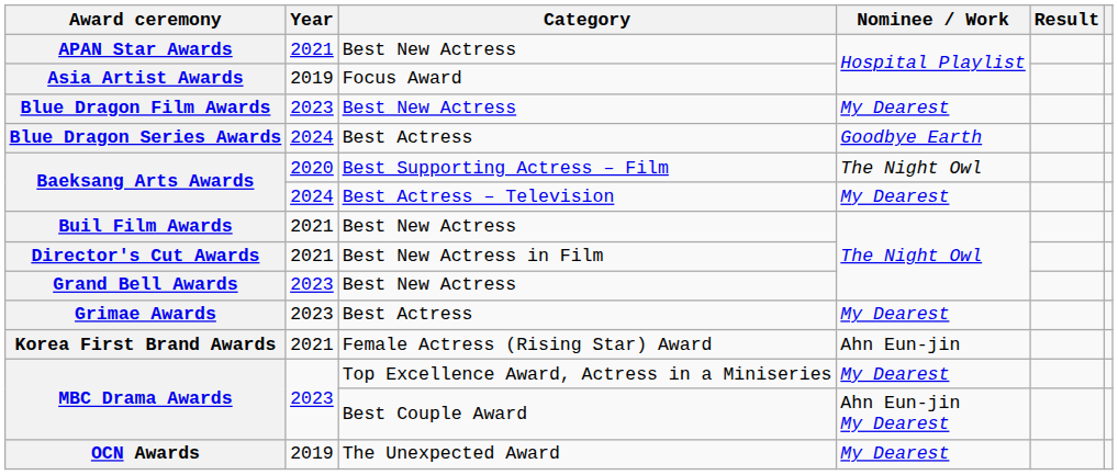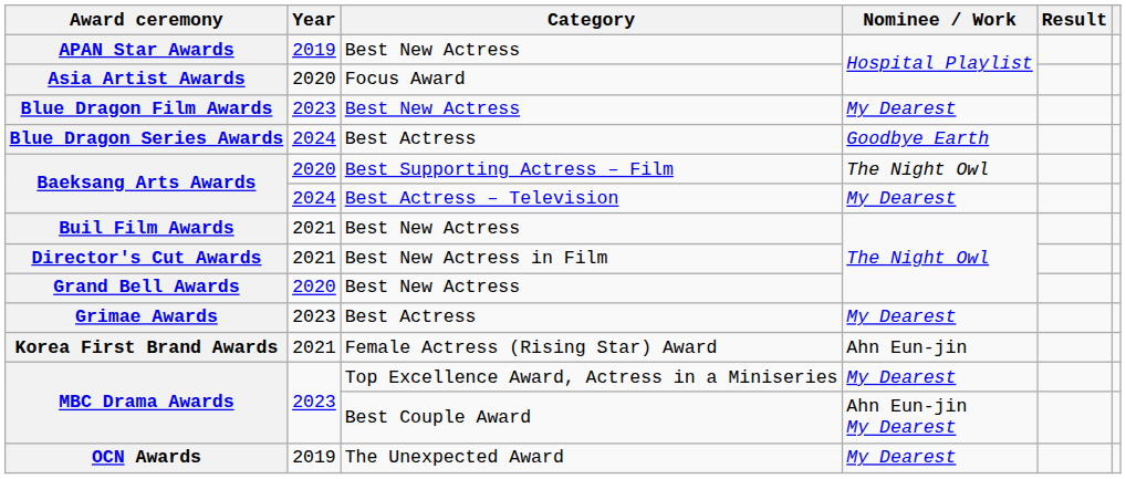 <table class="wikitable plainrowheaders sortable">
 <tr>
 <th scope="col">Award ceremony</th>
 <th scope="col">Year</th>
 <th scope="col">Category</th>
 <th scope="col">Nominee / Work</th>
 <th scope="col">Result</th>
 <th scope="col" class="unsortable"></th>
 </tr>
 <tr>
 <th scope="row"><a href='#'>APAN Star Awards</a></th>
-<td style="text-align:center"><a href='#'>2021</a></td>
+<td style="text-align:center"><a href='#'>2019</a></td>
 <td>Best New Actress</td>
 <td rowspan="2"><em><a href='#'>Hospital Playlist</a></em></td>
 <td></td>
 <td style="text-align:center"></td>
 </tr>
 <tr>
 <th scope="row"><a href='#'>Asia Artist Awards</a></th>
-<td style="text-align:center">2019</td>
+<td style="text-align:center">2020</td>
 <td>Focus Award</td>
 <td></td>
 <td style="text-align:center"></td>
 </tr>
 <tr>
 <th scope="row" rowspan="1"><a href='#'>Blue Dragon Film Awards</a></th>
 <td style="text-align:center"><a href='#'>2023</a></td>
 <td><a href='#'>Best New Actress</a></td>
 <td><em><a href='#'>My Dearest</a></em></td>
 <td></td>
 <td style="text-align:center"></td>
 </tr>
 <tr>
 <th scope="row"><a href='#'>Blue Dragon Series Awards</a></th>
 <td style="text-align:center"><a href='#'>2024</a></td>
 <td>Best Actress</td>
 <td><em><a href='#'>Goodbye Earth</a></em></td>
 <td></td>
 <td style="text-align:center"></td>
 </tr>
 <tr>
 <th scope="row" rowspan="2"><a href='#'>Baeksang Arts Awards</a></th>
 <td style="text-align:center"><a href='#'>2020</a></td>
 <td><a href='#'>Best Supporting Actress – Film</a></td>
 <td><em>The Night Owl</em></td>
 <td></td>
 <td style="text-align:center"></td>
 </tr>
 <tr>
 <td style="text-align:center"><a href='#'>2024</a></td>
 <td><a href='#'>Best Actress – Television</a></td>
 <td><em><a href='#'>My Dearest</a></em></td>
 <td></td>
 <td style="text-align:center"></td>
 </tr>
 <tr>
 <th scope="row"><a href='#'>Buil Film Awards</a></th>
 <td style="text-align:center">2021</td>
 <td>Best New Actress</td>
 <td rowspan="3"><em><a href='#'>The Night Owl</a></em></td>
 <td></td>
 <td style="text-align:center"></td>
 </tr>
 <tr>
 <th scope="row"><a href='#'>Director's Cut Awards</a></th>
 <td style="text-align:center">2021</td>
 <td>Best New Actress in Film</td>
 <td></td>
 <td rowspan="1" style="text-align:center"></td>
 </tr>
 <tr>
 <th scope="row"><a href='#'>Grand Bell Awards</a></th>
-<td style="text-align:center"><a href='#'>2023</a></td>
+<td style="text-align:center"><a href='#'>2020</a></td>
 <td>Best New Actress</td>
 <td></td>
 <td style="text-align:center"></td>
 </tr>
 <tr>
 <th scope="row"><a href='#'>Grimae Awards</a></th>
 <td style="text-align:center">2023</td>
 <td>Best Actress</td>
 <td><em><a href='#'>My Dearest</a></em></td>
 <td></td>
 <td style="text-align:center"></td>
 </tr>
 <tr>
 <th scope="row">Korea First Brand Awards</th>
 <td style="text-align:center">2021</td>
 <td>Female Actress (Rising Star) Award</td>
 <td>Ahn Eun-jin</td>
 <td></td>
 <td style="text-align:center"></td>
 </tr>
 <tr>
 <th scope="row" rowspan="2"><a href='#'>MBC Drama Awards</a></th>
 <td rowspan="2" style="text-align:center"><a href='#'>2023</a></td>
 <td>Top Excellence Award, Actress in a Miniseries</td>
 <td><em><a href='#'>My Dearest</a></em></td>
 <td></td>
 <td style="text-align:center"></td>
 </tr>
 <tr>
 <td>Best Couple Award</td>
 <td>Ahn Eun-jin <br><em><a href='#'>My Dearest</a></em></td>
 <td></td>
 <td style="text-align:center"></td>
 </tr>
 <tr>
 <th scope="row"><a href='#'>OCN</a> Awards</th>
 <td style="text-align:center">2019</td>
 <td>The Unexpected Award</td>
 <td><em><a href='#'>My Dearest</a></em></td>
 <td></td>
 <td style="text-align:center"></td>
 </tr>
 </table>
